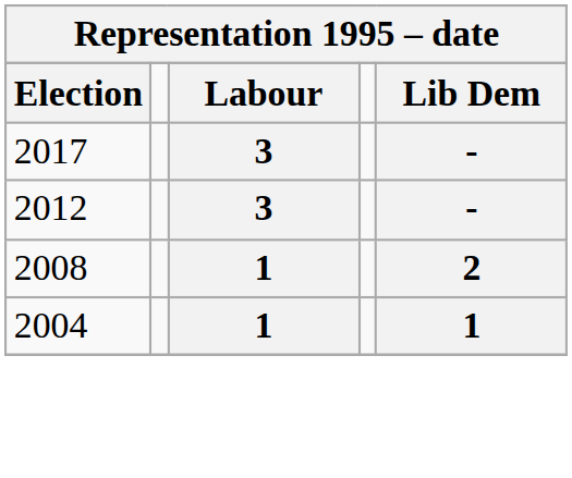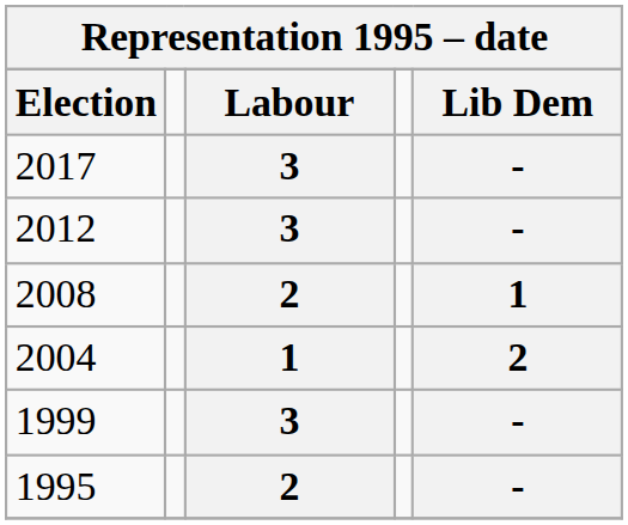 <table class="wikitable">
 <tr>
 <th colspan="5" align="center" valign="top">Representation 1995 – date </th>
 </tr>
 <tr>
 </tr>
 <tr>
 <th valign="top">Election</th>
 <td></td>
 <th align="center" valign="top">   Labour   </th>
 <td></td>
 <th align="center" valign="top">  Lib Dem  </th>
 </tr>
 <tr>
 <td>2017</td>
 <td></td>
 <th align="center" valign="top"><strong>3</strong></th>
 <td></td>
 <th align="center" valign="top"><strong>-</strong></th>
 </tr>
 <tr>
 <td>2012</td>
 <td></td>
 <th align="center" valign="top"><strong>3</strong></th>
 <td></td>
 <th align="center" valign="top"><strong>-</strong></th>
 </tr>
 <tr>
 <td>2008</td>
 <td></td>
+<th align="center" valign="top"><strong>2</strong></th>
+<td></td>
 <th align="center" valign="top"><strong>1</strong></th>
-<td></td>
-<th align="center" valign="top"><strong>2</strong></th>
 </tr>
 <tr>
 <td>2004</td>
 <td></td>
 <th align="center" valign="top"><strong>1</strong></th>
 <td></td>
-<th align="center" valign="top"><strong>1</strong></th>
+<th align="center" valign="top"><strong>2</strong></th>
+</tr>
+<tr>
+<td>1999</td>
+<td></td>
+<th align="center" valign="top"><strong>3</strong></th>
+<td></td>
+<th align="center" valign="top"><strong>-</strong></th>
+</tr>
+<tr>
+<td>1995</td>
+<td></td>
+<th align="center" valign="top"><strong>2</strong></th>
+<td></td>
+<th align="center" valign="top"><strong>-</strong></th>
 </tr>
 <tr>
 </tr>
 </table>
